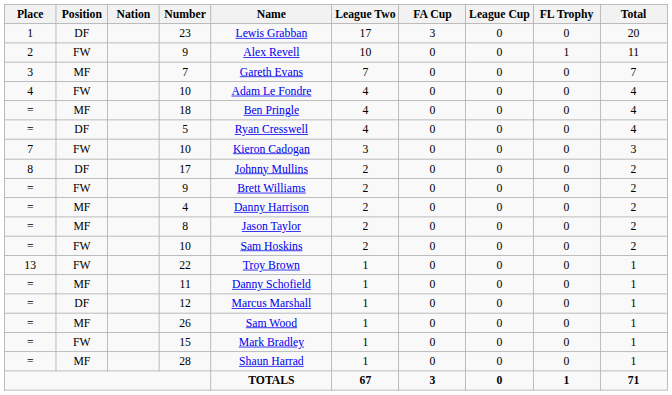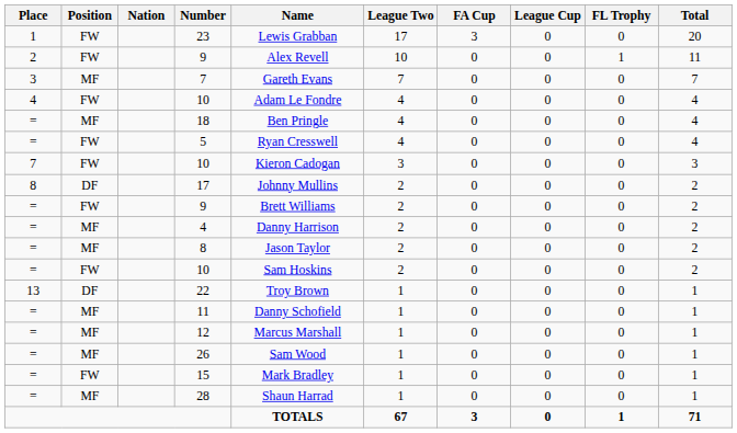 <table class="wikitable" style="font-size: 95%; text-align: center;">
 <tr>
 <th width=60>Place</th>
 <th width=60>Position</th>
 <th width=60>Nation</th>
 <th width=60>Number</th>
 <th width=150>Name</th>
 <th width=80>League Two</th>
 <th width=80>FA Cup</th>
 <th width=80>League Cup</th>
 <th width=80>FL Trophy</th>
 <th width=80><strong>Total</strong></th>
 </tr>
 <tr>
 <td>1</td>
-<td>DF</td>
+<td>FW</td>
 <td></td>
 <td>23</td>
 <td><a href='#'>Lewis Grabban</a></td>
 <td>17</td>
 <td>3</td>
 <td>0</td>
 <td>0</td>
 <td>20</td>
 </tr>
 <tr>
 <td>2</td>
 <td>FW</td>
 <td></td>
 <td>9</td>
 <td><a href='#'>Alex Revell</a></td>
 <td>10</td>
 <td>0</td>
 <td>0</td>
 <td>1</td>
 <td>11</td>
 </tr>
 <tr>
 <td>3</td>
 <td>MF</td>
 <td></td>
 <td>7</td>
 <td><a href='#'>Gareth Evans</a></td>
 <td>7</td>
 <td>0</td>
 <td>0</td>
 <td>0</td>
 <td>7</td>
 </tr>
 <tr>
 <td>4</td>
 <td>FW</td>
 <td></td>
 <td>10</td>
 <td><a href='#'>Adam Le Fondre</a></td>
 <td>4</td>
 <td>0</td>
 <td>0</td>
 <td>0</td>
 <td>4</td>
 </tr>
 <tr>
 <td>=</td>
 <td>MF</td>
 <td></td>
 <td>18</td>
 <td><a href='#'>Ben Pringle</a></td>
 <td>4</td>
 <td>0</td>
 <td>0</td>
 <td>0</td>
 <td>4</td>
 </tr>
 <tr>
 <td>=</td>
-<td>DF</td>
+<td>FW</td>
 <td></td>
 <td>5</td>
 <td><a href='#'>Ryan Cresswell</a></td>
 <td>4</td>
 <td>0</td>
 <td>0</td>
 <td>0</td>
 <td>4</td>
 </tr>
 <tr>
 <td>7</td>
 <td>FW</td>
 <td></td>
 <td>10</td>
 <td><a href='#'>Kieron Cadogan</a></td>
 <td>3</td>
 <td>0</td>
 <td>0</td>
 <td>0</td>
 <td>3</td>
 </tr>
 <tr>
 <td>8</td>
 <td>DF</td>
 <td></td>
 <td>17</td>
 <td><a href='#'>Johnny Mullins</a></td>
 <td>2</td>
 <td>0</td>
 <td>0</td>
 <td>0</td>
 <td>2</td>
 </tr>
 <tr>
 <td>=</td>
 <td>FW</td>
 <td></td>
 <td>9</td>
 <td><a href='#'>Brett Williams</a></td>
 <td>2</td>
 <td>0</td>
 <td>0</td>
 <td>0</td>
 <td>2</td>
 </tr>
 <tr>
 <td>=</td>
 <td>MF</td>
 <td></td>
 <td>4</td>
 <td><a href='#'>Danny Harrison</a></td>
 <td>2</td>
 <td>0</td>
 <td>0</td>
 <td>0</td>
 <td>2</td>
 </tr>
 <tr>
 <td>=</td>
 <td>MF</td>
 <td></td>
 <td>8</td>
 <td><a href='#'>Jason Taylor</a></td>
 <td>2</td>
 <td>0</td>
 <td>0</td>
 <td>0</td>
 <td>2</td>
 </tr>
 <tr>
 <td>=</td>
 <td>FW</td>
 <td></td>
 <td>10</td>
 <td><a href='#'>Sam Hoskins</a></td>
 <td>2</td>
 <td>0</td>
 <td>0</td>
 <td>0</td>
 <td>2</td>
 </tr>
 <tr>
 <td>13</td>
-<td>FW</td>
+<td>DF</td>
 <td></td>
 <td>22</td>
 <td><a href='#'>Troy Brown</a></td>
 <td>1</td>
 <td>0</td>
 <td>0</td>
 <td>0</td>
 <td>1</td>
 </tr>
 <tr>
 <td>=</td>
 <td>MF</td>
 <td></td>
 <td>11</td>
 <td><a href='#'>Danny Schofield</a></td>
 <td>1</td>
 <td>0</td>
 <td>0</td>
 <td>0</td>
 <td>1</td>
 </tr>
 <tr>
 <td>=</td>
-<td>DF</td>
+<td>MF</td>
 <td></td>
 <td>12</td>
 <td><a href='#'>Marcus Marshall</a></td>
 <td>1</td>
 <td>0</td>
 <td>0</td>
 <td>0</td>
 <td>1</td>
 </tr>
 <tr>
 <td>=</td>
 <td>MF</td>
 <td></td>
 <td>26</td>
 <td><a href='#'>Sam Wood</a></td>
 <td>1</td>
 <td>0</td>
 <td>0</td>
 <td>0</td>
 <td>1</td>
 </tr>
 <tr>
 <td>=</td>
 <td>FW</td>
 <td></td>
 <td>15</td>
 <td><a href='#'>Mark Bradley</a></td>
 <td>1</td>
 <td>0</td>
 <td>0</td>
 <td>0</td>
 <td>1</td>
 </tr>
 <tr>
 <td>=</td>
 <td>MF</td>
 <td></td>
 <td>28</td>
 <td><a href='#'>Shaun Harrad</a></td>
 <td>1</td>
 <td>0</td>
 <td>0</td>
 <td>0</td>
 <td>1</td>
 </tr>
 <tr>
 <td colspan="4"></td>
 <td><strong>TOTALS</strong></td>
 <td><strong>67</strong></td>
 <td><strong>3</strong></td>
 <td><strong>0</strong></td>
 <td><strong>1</strong></td>
 <td><strong>71</strong></td>
 </tr>
 </table>
